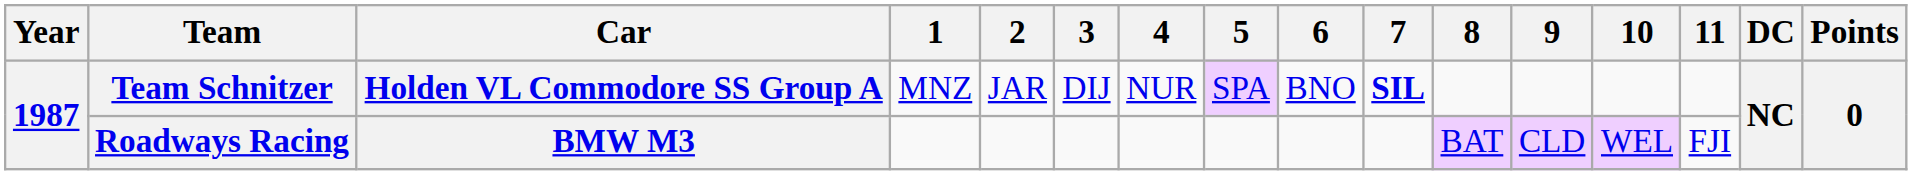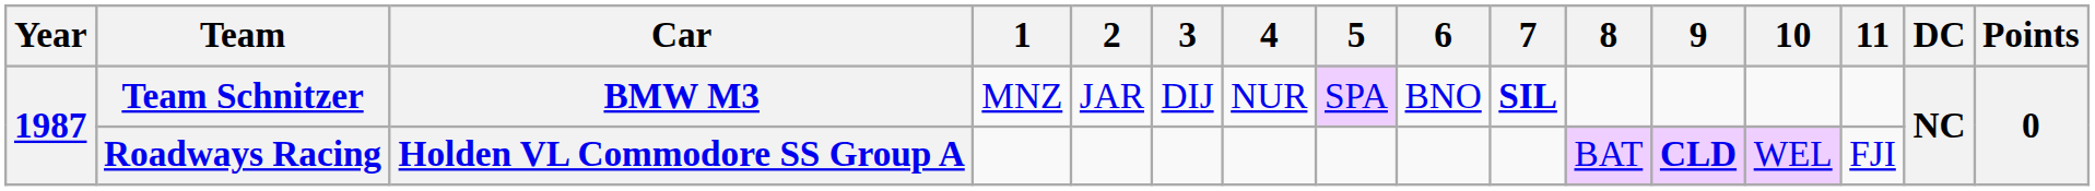 <table class="wikitable" style="text-align:center; font-size:90%">
 <tr>
 <th>Year</th>
 <th>Team</th>
 <th>Car</th>
 <th>1</th>
 <th>2</th>
 <th>3</th>
 <th>4</th>
 <th>5</th>
 <th>6</th>
 <th>7</th>
 <th>8</th>
 <th>9</th>
 <th>10</th>
 <th>11</th>
 <th>DC</th>
 <th>Points</th>
 </tr>
 <tr>
 <th rowspan=2><a href='#'>1987</a></th>
 <th> <a href='#'>Team Schnitzer</a></th>
-<th><a href='#'>Holden VL Commodore SS Group A</a></th>
+<th><a href='#'>BMW M3</a></th>
 <td><a href='#'>MNZ</a></td>
 <td><a href='#'>JAR</a></td>
 <td><a href='#'>DIJ</a></td>
 <td><a href='#'>NUR</a></td>
 <td style="background:#efcfff;"><a href='#'>SPA</a><br></td>
 <td><a href='#'>BNO</a></td>
 <td><strong><a href='#'>SIL</a></strong></td>
 <td></td>
 <td></td>
 <td></td>
 <td></td>
 <th rowspan=2>NC</th>
 <th rowspan=2>0</th>
 </tr>
 <tr>
 <th> <a href='#'>Roadways Racing</a></th>
-<th><a href='#'>BMW M3</a></th>
+<th><a href='#'>Holden VL Commodore SS Group A</a></th>
 <td></td>
 <td></td>
 <td></td>
 <td></td>
 <td></td>
 <td></td>
 <td></td>
 <td style="background:#efcfff;"><a href='#'>BAT</a><br></td>
-<td style="background:#efcfff;"><a href='#'>CLD</a><br></td>
+<td style="background:#efcfff;"><strong><a href='#'>CLD</a><br></strong></td>
 <td style="background:#efcfff;"><a href='#'>WEL</a><br></td>
 <td><a href='#'>FJI</a></td>
 </tr>
 </table>
